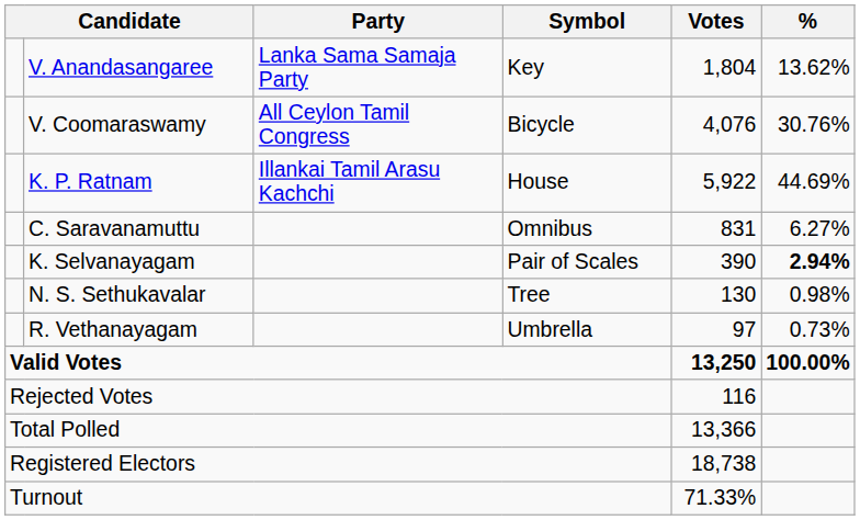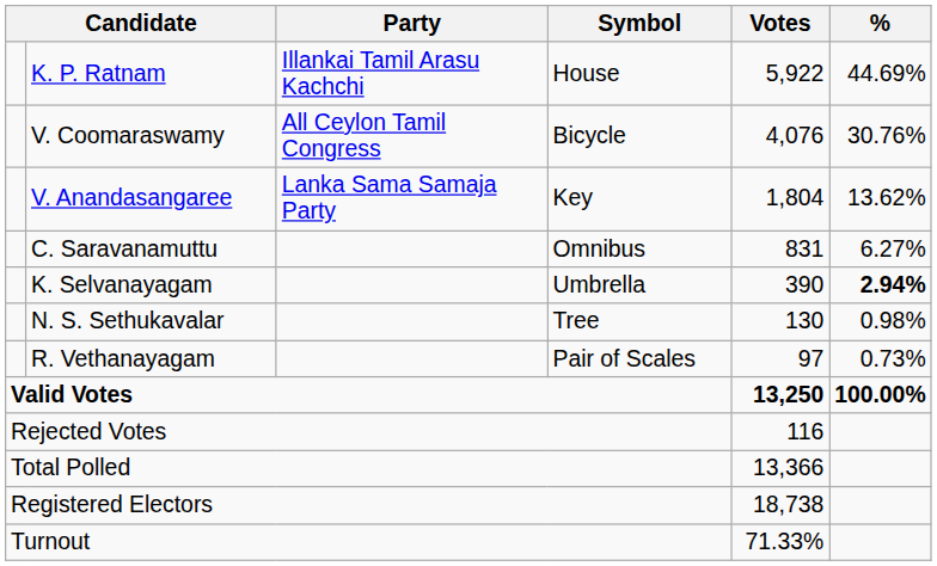 <table class="wikitable" border="1" style="text-align:right;">
 <tr>
 <th align=left colspan=2 width="180">Candidate</th>
 <th align=left width="180">Party</th>
 <th align=left width="120">Symbol</th>
 <th align=left width="60">Votes</th>
 <th align=left width="60">%</th>
 </tr>
 <tr>
 <td bgcolor=> </td>
-<td align=left><a href='#'>V. Anandasangaree</a></td>
-<td align=left><a href='#'>Lanka Sama Samaja Party</a></td>
-<td align=left>Key</td>
-<td>1,804</td>
-<td>13.62%</td>
+<td align=left><a href='#'>K. P. Ratnam</a></td>
+<td align=left><a href='#'>Illankai Tamil Arasu Kachchi</a></td>
+<td align=left>House</td>
+<td>5,922</td>
+<td>44.69%</td>
 </tr>
 <tr>
 <td bgcolor=> </td>
 <td align=left>V. Coomaraswamy</td>
 <td align=left><a href='#'>All Ceylon Tamil Congress</a></td>
 <td align=left>Bicycle</td>
 <td>4,076</td>
 <td>30.76%</td>
 </tr>
 <tr>
 <td bgcolor=> </td>
-<td align=left><a href='#'>K. P. Ratnam</a></td>
-<td align=left><a href='#'>Illankai Tamil Arasu Kachchi</a></td>
-<td align=left>House</td>
-<td>5,922</td>
-<td>44.69%</td>
+<td align=left><a href='#'>V. Anandasangaree</a></td>
+<td align=left><a href='#'>Lanka Sama Samaja Party</a></td>
+<td align=left>Key</td>
+<td>1,804</td>
+<td>13.62%</td>
 </tr>
 <tr>
 <td></td>
 <td align=left>C. Saravanamuttu</td>
 <td></td>
 <td align=left>Omnibus</td>
 <td>831</td>
 <td>6.27%</td>
 </tr>
 <tr>
 <td></td>
 <td align=left>K. Selvanayagam</td>
 <td></td>
-<td align=left>Pair of Scales</td>
+<td align=left>Umbrella</td>
 <td>390</td>
 <td><strong>2.94%</strong></td>
 </tr>
 <tr>
 <td></td>
 <td align=left>N. S. Sethukavalar</td>
 <td></td>
 <td align=left>Tree</td>
 <td>130</td>
 <td>0.98%</td>
 </tr>
 <tr>
 <td></td>
 <td align=left>R. Vethanayagam</td>
 <td></td>
-<td align=left>Umbrella</td>
+<td align=left>Pair of Scales</td>
 <td>97</td>
 <td>0.73%</td>
 </tr>
 <tr>
 <td align=left colspan=4><strong>Valid Votes</strong></td>
 <td><strong>13,250</strong></td>
 <td><strong>100.00%</strong></td>
 </tr>
 <tr>
 <td align=left colspan=4>Rejected Votes</td>
 <td>116</td>
 <td></td>
 </tr>
 <tr>
 <td align=left colspan=4>Total Polled</td>
 <td>13,366</td>
 <td></td>
 </tr>
 <tr>
 <td align=left colspan=4>Registered Electors</td>
 <td>18,738</td>
 <td></td>
 </tr>
 <tr>
 <td align=left colspan=4>Turnout</td>
 <td>71.33%</td>
 </tr>
 </table>
